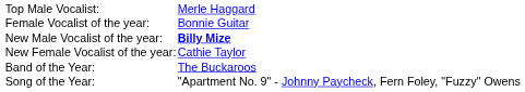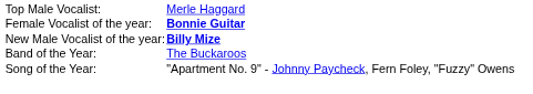 <table cellspacing="0" border="0" cellpadding="1">
 <tr>
 <td>Top Male Vocalist:</td>
 <td><a href='#'>Merle Haggard</a></td>
 </tr>
 <tr>
 <td>Female Vocalist of the year:</td>
-<td><a href='#'>Bonnie Guitar</a></td>
+<td><strong><a href='#'>Bonnie Guitar</a></strong></td>
 </tr>
 <tr>
 <td>New Male Vocalist of the year:</td>
 <td><strong><a href='#'>Billy Mize</a></strong></td>
-</tr>
-<tr>
-<td>New Female Vocalist of the year:</td>
-<td><a href='#'>Cathie Taylor</a></td>
 </tr>
 <tr>
 <td>Band of the Year:</td>
 <td><a href='#'>The Buckaroos</a></td>
 </tr>
 <tr>
 <td>Song of the Year:</td>
 <td>"Apartment No. 9" - <a href='#'>Johnny Paycheck</a>, Fern Foley, "Fuzzy" Owens</td>
 </tr>
 </table>
